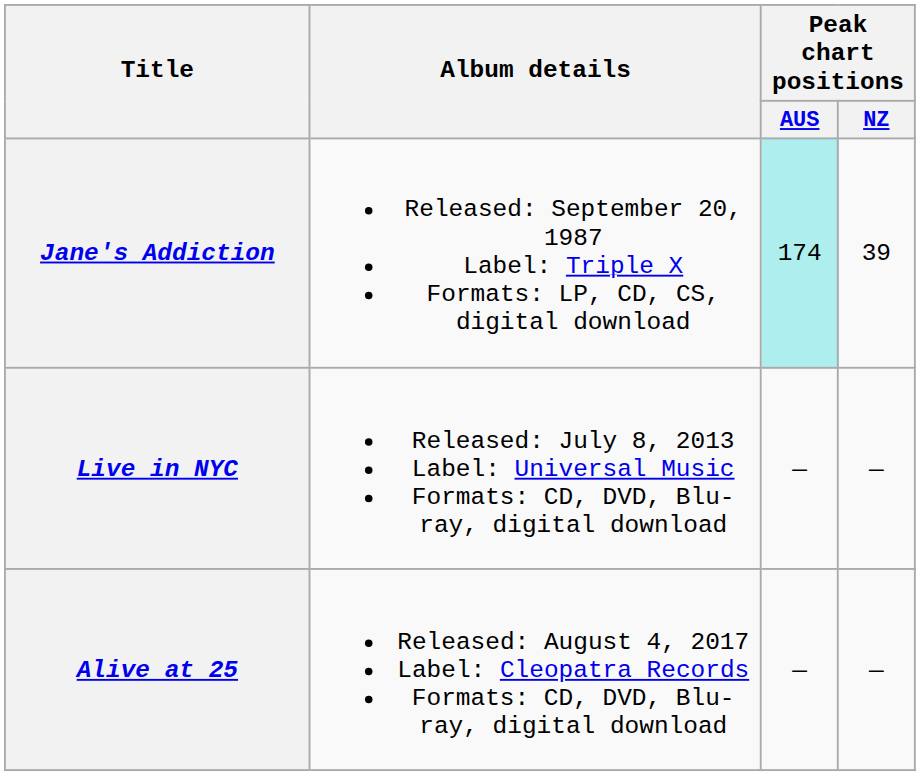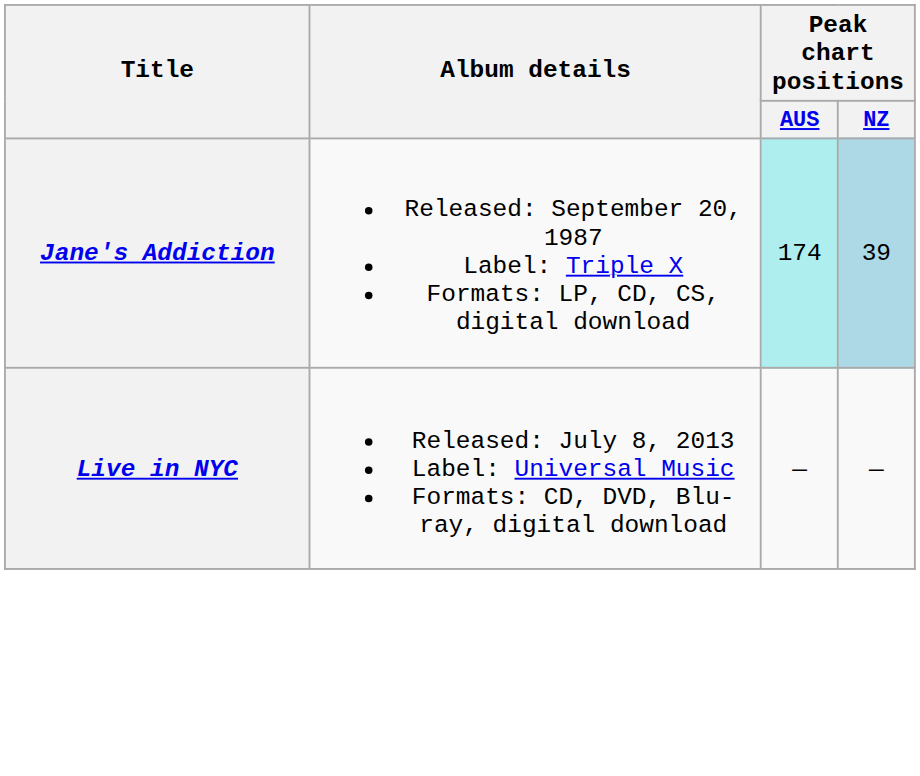 <table class="wikitable plainrowheaders" style="text-align:center;">
 <tr>
 <th scope="col" rowspan="2" style="width:12em;">Title</th>
 <th scope="col" rowspan="2" style="width:18em;">Album details</th>
 <th scope="col" colspan="2">Peak chart positions</th>
 </tr>
 <tr>
 <th scope="col" style="width:3em;font-size:90%;"><a href='#'>AUS</a><br></th>
 <th scope="col" style="width:3em;font-size:90%;"><a href='#'>NZ</a><br></th>
 </tr>
 <tr>
 <th scope="row"><em><a href='#'>Jane's Addiction</a></em></th>
 <td><br><ul><li>Released: September 20, 1987</li><li>Label: <a href='#'>Triple X</a></li><li>Formats: LP, CD, CS, digital download</li></ul></td>
 <td style="background: paleturquoise;">174</td>
-<td>39</td>
+<td style="background: lightblue;">39</td>
 </tr>
 <tr>
 <th scope="row"><em><a href='#'>Live in NYC</a></em></th>
 <td><br><ul><li>Released: July 8, 2013</li><li>Label: <a href='#'>Universal Music</a></li><li>Formats: CD, DVD, Blu-ray, digital download</li></ul></td>
 <td>—</td>
 <td>—</td>
 </tr>
-<tr>
-<th scope="row"><em><a href='#'>Alive at 25</a></em></th>
-<td><br><ul><li>Released: August 4, 2017</li><li>Label: <a href='#'>Cleopatra Records</a></li><li>Formats: CD, DVD, Blu-ray, digital download</li></ul></td>
-<td>—</td>
-<td>—</td>
-</tr>
 </table>
